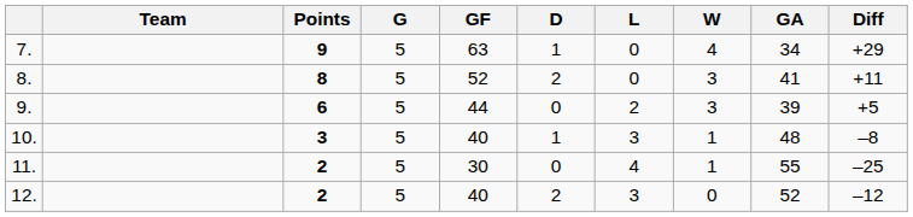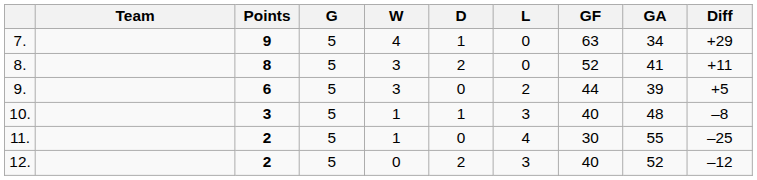 <table class=wikitable style="text-align:center">
 <tr bgcolor="#DCDCDC">
 <th width="25"></th>
 <th width="200">Team</th>
 <th width="60">Points</th>
 <th width="60">G</th>
-<th width="60">GF</th>
+<th width="60">W</th>
 <th width="60">D</th>
 <th width="60">L</th>
-<th width="60">W</th>
+<th width="60">GF</th>
 <th width="60">GA</th>
 <th width="60">Diff</th>
 </tr>
 <tr>
 <td>7.</td>
 <td align=left></td>
 <td><strong>9</strong></td>
 <td>5</td>
-<td>63</td>
+<td>4</td>
 <td>1</td>
 <td>0</td>
-<td>4</td>
+<td>63</td>
 <td>34</td>
 <td>+29</td>
 </tr>
 <tr>
 <td>8.</td>
 <td align=left></td>
 <td><strong>8</strong></td>
 <td>5</td>
-<td>52</td>
+<td>3</td>
 <td>2</td>
 <td>0</td>
-<td>3</td>
+<td>52</td>
 <td>41</td>
 <td>+11</td>
 </tr>
 <tr>
 <td>9.</td>
 <td align=left></td>
 <td><strong>6</strong></td>
 <td>5</td>
-<td>44</td>
+<td>3</td>
 <td>0</td>
 <td>2</td>
-<td>3</td>
+<td>44</td>
 <td>39</td>
 <td>+5</td>
 </tr>
 <tr>
 <td>10.</td>
 <td align=left></td>
 <td><strong>3</strong></td>
 <td>5</td>
-<td>40</td>
+<td>1</td>
 <td>1</td>
 <td>3</td>
-<td>1</td>
+<td>40</td>
 <td>48</td>
 <td>–8</td>
 </tr>
 <tr>
 <td>11.</td>
 <td align=left></td>
 <td><strong>2</strong></td>
 <td>5</td>
-<td>30</td>
+<td>1</td>
 <td>0</td>
 <td>4</td>
-<td>1</td>
+<td>30</td>
 <td>55</td>
 <td>–25</td>
 </tr>
 <tr>
 <td>12.</td>
 <td align=left></td>
 <td><strong>2</strong></td>
 <td>5</td>
-<td>40</td>
+<td>0</td>
 <td>2</td>
 <td>3</td>
-<td>0</td>
+<td>40</td>
 <td>52</td>
 <td>–12</td>
 </tr>
 </table>
